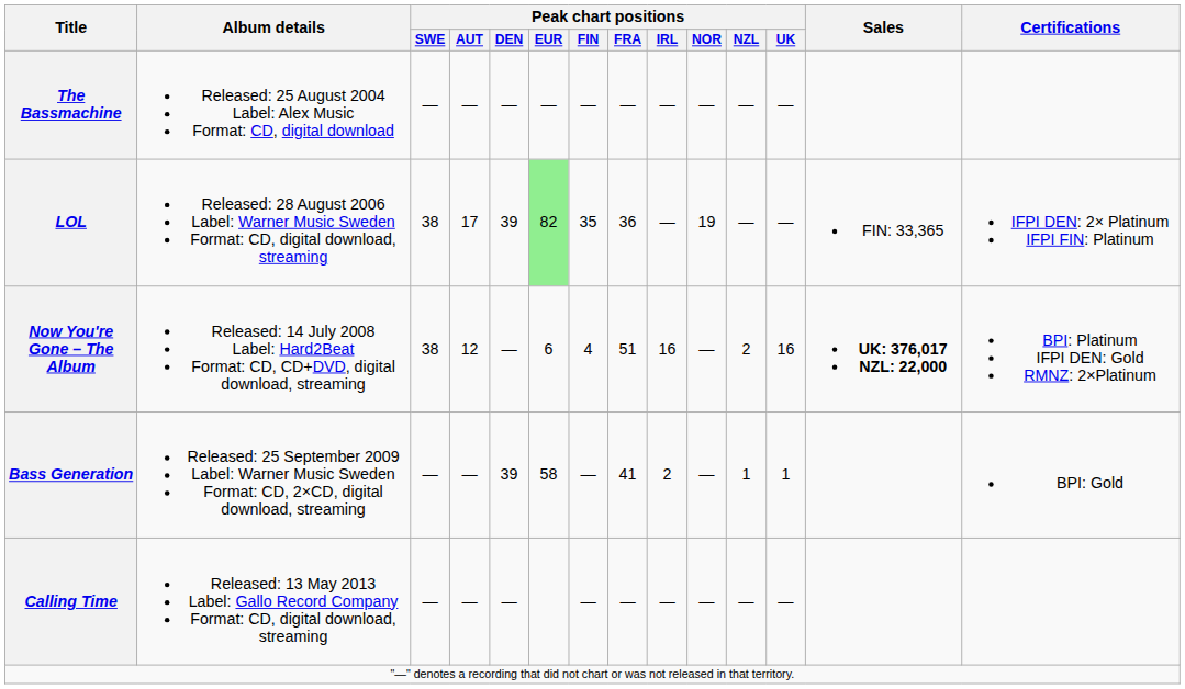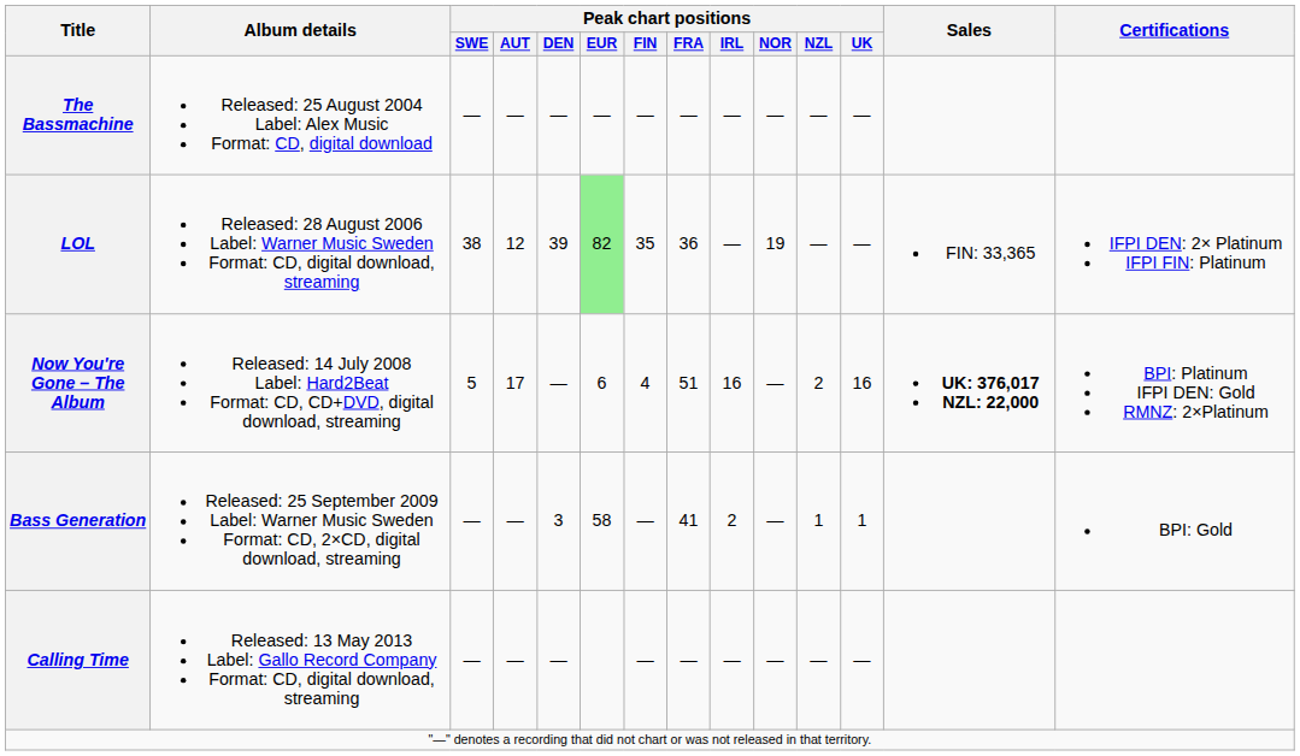 <table class="wikitable plainrowheaders" style="text-align:center;">
 <tr>
 <th scope="col" rowspan="2" style="width:8em;">Title</th>
 <th scope="col" rowspan="2" style="width:17em;">Album details</th>
 <th scope="col" colspan="10">Peak chart positions</th>
 <th scope="col" rowspan="2" style="width:9.5em;">Sales</th>
 <th scope="col" rowspan="2" style="width:13.5em;"><a href='#'>Certifications</a></th>
 </tr>
 <tr>
 <th style="width:2.5em; font-size:85%"><a href='#'>SWE</a><br></th>
 <th style="width:2.5em; font-size:85%"><a href='#'>AUT</a><br></th>
 <th style="width:2.5em; font-size:85%"><a href='#'>DEN</a><br></th>
 <th style="width:2.5em; font-size:85%"><a href='#'>EUR</a><br></th>
 <th style="width:2.5em; font-size:85%"><a href='#'>FIN</a><br></th>
 <th style="width:2.5em; font-size:85%"><a href='#'>FRA</a><br></th>
 <th style="width:2.5em; font-size:85%"><a href='#'>IRL</a><br></th>
 <th style="width:2.5em; font-size:85%"><a href='#'>NOR</a><br></th>
 <th style="width:2.5em; font-size:85%"><a href='#'>NZL</a><br></th>
 <th style="width:2.5em; font-size:85%"><a href='#'>UK</a><br></th>
 </tr>
 <tr>
 <th scope="row"><em><a href='#'>The Bassmachine</a></em></th>
 <td><br><ul><li>Released: 25 August 2004</li><li>Label: Alex Music</li><li>Format: <a href='#'>CD</a>, <a href='#'>digital download</a></li></ul></td>
 <td>—</td>
 <td>—</td>
 <td>—</td>
 <td>—</td>
 <td>—</td>
 <td>—</td>
 <td>—</td>
 <td>—</td>
 <td>—</td>
 <td>—</td>
 <td></td>
 <td></td>
 </tr>
 <tr>
 <th scope="row"><em><a href='#'>LOL</a></em></th>
 <td><br><ul><li>Released: 28 August 2006</li><li>Label: <a href='#'>Warner Music Sweden</a></li><li>Format: CD, digital download, <a href='#'>streaming</a></li></ul></td>
 <td>38</td>
-<td>17</td>
+<td>12</td>
 <td>39</td>
 <td style="background: lightgreen;">82</td>
 <td>35</td>
 <td>36</td>
 <td>—</td>
 <td>19</td>
 <td>—</td>
 <td>—</td>
 <td><br><ul><li>FIN: 33,365</li></ul></td>
 <td><br><ul><li><a href='#'>IFPI DEN</a>: 2× Platinum</li><li><a href='#'>IFPI FIN</a>: Platinum</li></ul></td>
 </tr>
 <tr>
 <th scope="row"><em><a href='#'>Now You're Gone – The Album</a></em></th>
 <td><br><ul><li>Released: 14 July 2008</li><li>Label: <a href='#'>Hard2Beat</a></li><li>Format: CD, CD+<a href='#'>DVD</a>, digital download, streaming</li></ul></td>
-<td>38</td>
-<td>12</td>
+<td>5</td>
+<td>17</td>
 <td>—</td>
 <td>6</td>
 <td>4</td>
 <td>51</td>
 <td>16</td>
 <td>—</td>
 <td>2</td>
 <td>16</td>
 <td><strong><br><ul><li>UK: 376,017</li><li>NZL: 22,000</li></ul></strong></td>
 <td><br><ul><li><a href='#'>BPI</a>: Platinum</li><li>IFPI DEN: Gold</li><li><a href='#'>RMNZ</a>: 2×Platinum</li></ul></td>
 </tr>
 <tr>
 <th scope="row"><em><a href='#'>Bass Generation</a></em></th>
 <td><br><ul><li>Released: 25 September 2009</li><li>Label: Warner Music Sweden</li><li>Format: CD, 2×CD, digital download, streaming</li></ul></td>
 <td>—</td>
 <td>—</td>
-<td>39</td>
+<td>3</td>
 <td>58</td>
 <td>—</td>
 <td>41</td>
 <td>2</td>
 <td>—</td>
 <td>1</td>
 <td>1</td>
 <td></td>
 <td><br><ul><li>BPI: Gold</li></ul></td>
 </tr>
 <tr>
 <th scope="row"><em><a href='#'>Calling Time</a></em></th>
 <td><br><ul><li>Released: 13 May 2013</li><li>Label: <a href='#'>Gallo Record Company</a></li><li>Format: CD, digital download, streaming</li></ul></td>
 <td>—</td>
 <td>—</td>
 <td>—</td>
 <td></td>
 <td>—</td>
 <td>—</td>
 <td>—</td>
 <td>—</td>
 <td>—</td>
 <td>—</td>
 <td></td>
 <td></td>
 </tr>
 <tr>
 <td colspan="18" style="font-size:9pt">"—" denotes a recording that did not chart or was not released in that territory.</td>
 </tr>
 </table>
